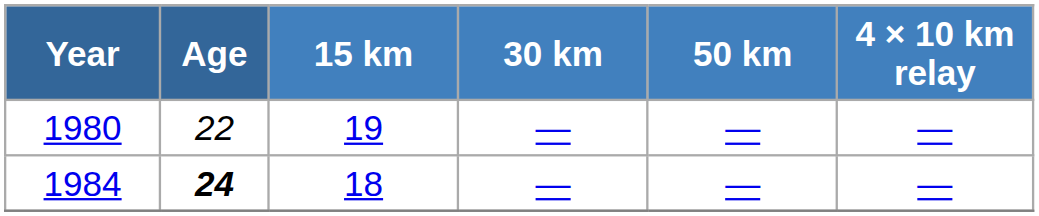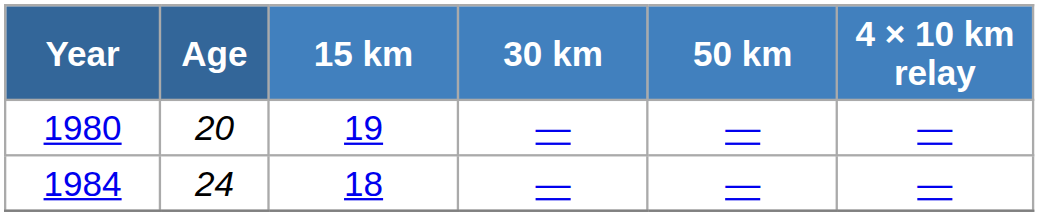 <table class="wikitable" style="font-size:95%; text-align:center; border:grey solid 1px; border-collapse:collapse; background:#ffffff;">
 <tr>
 <th style="background-color:#369; color:white; width:60px;"> Year </th>
 <th style="background-color:#369; color:white; width:40px;"> Age </th>
 <th style="background-color:#4180be; color:white; width:75px;"> 15 km </th>
 <th style="background-color:#4180be; color:white; width:75px;"> 30 km </th>
 <th style="background-color:#4180be; color:white; width:75px;"> 50 km </th>
 <th style="background-color:#4180be; color:white; width:75px;"> 4 × 10 km <br> relay </th>
 </tr>
 <tr>
 <td><a href='#'>1980</a></td>
-<td><em>22</em></td>
+<td><em>20</em></td>
 <td><a href='#'>19</a></td>
 <td><a href='#'>—</a></td>
 <td><a href='#'>—</a></td>
 <td><a href='#'>—</a></td>
 </tr>
 <tr>
 <td><a href='#'>1984</a></td>
-<td><strong><em>24</em></strong></td>
+<td><em>24</em></td>
 <td><a href='#'>18</a></td>
 <td><a href='#'>—</a></td>
 <td><a href='#'>—</a></td>
 <td><a href='#'>—</a></td>
 </tr>
 <tr>
 </tr>
 </table>
